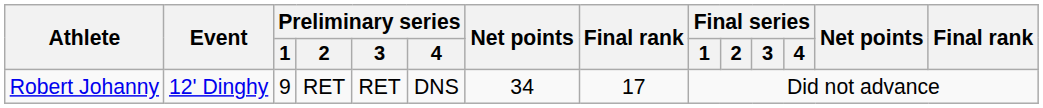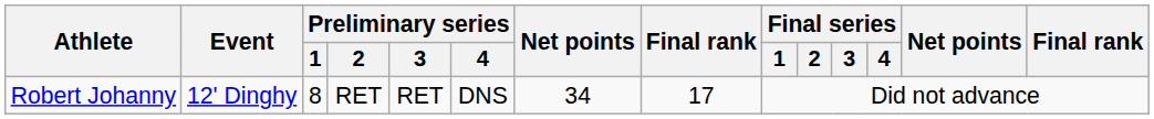 <table class="wikitable" style="font-size:90%">
 <tr>
 <th rowspan="2">Athlete</th>
 <th rowspan="2">Event</th>
 <th colspan=4>Preliminary series</th>
 <th rowspan=2>Net points</th>
 <th rowspan=2>Final rank</th>
 <th colspan=4>Final series</th>
 <th rowspan=2>Net points</th>
 <th rowspan=2>Final rank</th>
 </tr>
 <tr style="font-size:95%">
 <th>1</th>
 <th>2</th>
 <th>3</th>
 <th>4</th>
 <th>1</th>
 <th>2</th>
 <th>3</th>
 <th>4</th>
 </tr>
 <tr align=center>
 <td align=left><a href='#'>Robert Johanny</a></td>
 <td align=left><a href='#'>12' Dinghy</a></td>
-<td>9</td>
+<td>8</td>
 <td>RET</td>
 <td>RET</td>
 <td>DNS</td>
 <td>34</td>
 <td>17</td>
 <td colspan=6 align=center>Did not advance</td>
 </tr>
 </table>
